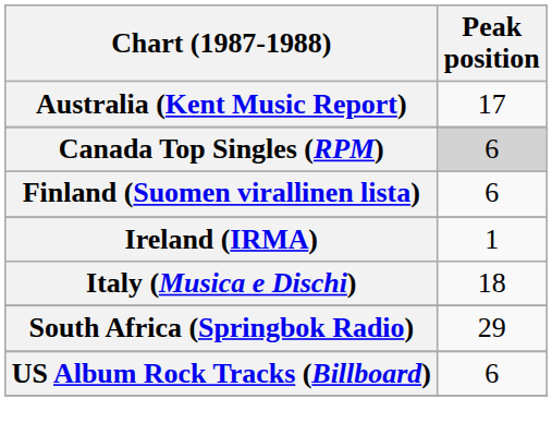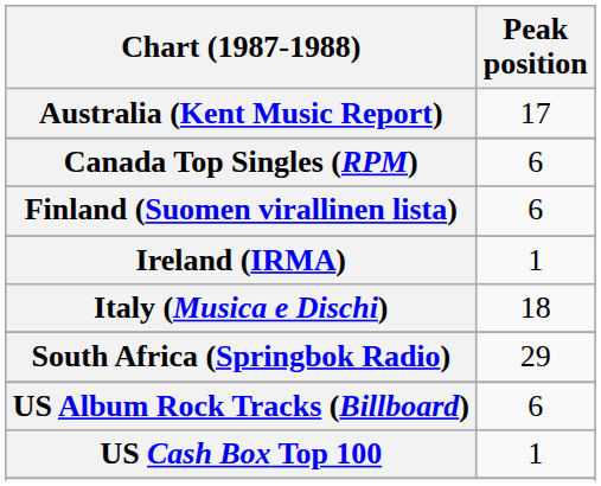 <table class="wikitable sortable plainrowheaders" style="text-align:center;">
 <tr>
 <th align="left">Chart (1987-1988)</th>
 <th align="left">Peak<br>position</th>
 </tr>
 <tr>
 <th scope="row">Australia (<a href='#'>Kent Music Report</a>)</th>
 <td>17</td>
 </tr>
 <tr>
 </tr>
 <tr>
 </tr>
 <tr>
 <th scope="row">Canada Top Singles (<a href='#'><em>RPM</em></a>)</th>
-<td style="background: lightgrey;">6</td>
+<td>6</td>
 </tr>
 <tr>
 <th scope="row">Finland (<a href='#'>Suomen virallinen lista</a>)</th>
 <td>6</td>
 </tr>
 <tr>
 </tr>
 <tr>
 <th scope="row">Ireland (<a href='#'>IRMA</a>)</th>
 <td>1</td>
 </tr>
 <tr>
 <th scope="row">Italy (<em><a href='#'>Musica e Dischi</a></em>)</th>
 <td>18</td>
 </tr>
 <tr>
 </tr>
 <tr>
 </tr>
 <tr>
 </tr>
 <tr>
 <th scope="row">South Africa (<a href='#'>Springbok Radio</a>)</th>
 <td>29</td>
 </tr>
 <tr>
 </tr>
 <tr>
 </tr>
 <tr>
 </tr>
 <tr>
 </tr>
 <tr>
 </tr>
 <tr>
 <th scope="row">US <a href='#'>Album Rock Tracks</a> (<em><a href='#'>Billboard</a></em>)</th>
 <td>6</td>
 </tr>
 <tr>
+<th scope="row">US <a href='#'><em>Cash Box</em> Top 100</a></th>
+<td>1</td>
+</tr>
+<tr>
 </tr>
 <tr>
 </tr>
 </table>
